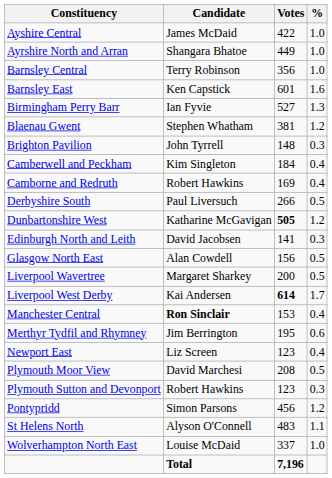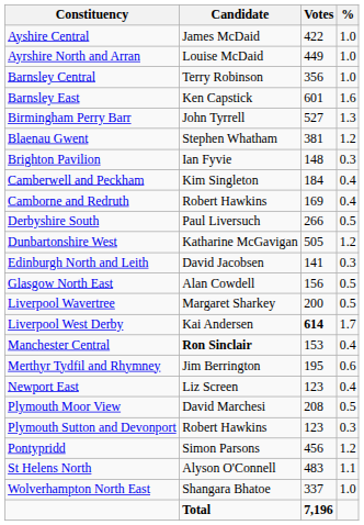 <table class="wikitable sortable">
 <tr>
 <th>Constituency</th>
 <th>Candidate</th>
 <th>Votes</th>
 <th>%</th>
 </tr>
 <tr>
 <td><a href='#'>Ayshire Central</a></td>
 <td>James McDaid</td>
 <td>422</td>
 <td>1.0</td>
 </tr>
 <tr>
 <td><a href='#'>Ayrshire North and Arran</a></td>
-<td>Shangara Bhatoe</td>
+<td>Louise McDaid</td>
 <td>449</td>
 <td>1.0</td>
 </tr>
 <tr>
 <td><a href='#'>Barnsley Central</a></td>
 <td>Terry Robinson</td>
 <td>356</td>
 <td>1.0</td>
 </tr>
 <tr>
 <td><a href='#'>Barnsley East</a></td>
 <td>Ken Capstick</td>
 <td>601</td>
 <td>1.6</td>
 </tr>
 <tr>
 <td><a href='#'>Birmingham Perry Barr</a></td>
-<td>Ian Fyvie</td>
+<td>John Tyrrell</td>
 <td>527</td>
 <td>1.3</td>
 </tr>
 <tr>
 <td><a href='#'>Blaenau Gwent</a></td>
 <td>Stephen Whatham</td>
 <td>381</td>
 <td>1.2</td>
 </tr>
 <tr>
 <td><a href='#'>Brighton Pavilion</a></td>
-<td>John Tyrrell</td>
+<td>Ian Fyvie</td>
 <td>148</td>
 <td>0.3</td>
 </tr>
 <tr>
 <td><a href='#'>Camberwell and Peckham</a></td>
 <td>Kim Singleton</td>
 <td>184</td>
 <td>0.4</td>
 </tr>
 <tr>
 <td><a href='#'>Camborne and Redruth</a></td>
 <td>Robert Hawkins</td>
 <td>169</td>
 <td>0.4</td>
 </tr>
 <tr>
 <td><a href='#'>Derbyshire South</a></td>
 <td>Paul Liversuch</td>
 <td>266</td>
 <td>0.5</td>
 </tr>
 <tr>
 <td><a href='#'>Dunbartonshire West</a></td>
 <td>Katharine McGavigan</td>
-<td><strong>505</strong></td>
+<td>505</td>
 <td>1.2</td>
 </tr>
 <tr>
 <td><a href='#'>Edinburgh North and Leith</a></td>
 <td>David Jacobsen</td>
 <td>141</td>
 <td>0.3</td>
 </tr>
 <tr>
 <td><a href='#'>Glasgow North East</a></td>
 <td>Alan Cowdell</td>
 <td>156</td>
 <td>0.5</td>
 </tr>
 <tr>
 <td><a href='#'>Liverpool Wavertree</a></td>
 <td>Margaret Sharkey</td>
 <td>200</td>
 <td>0.5</td>
 </tr>
 <tr>
 <td><a href='#'>Liverpool West Derby</a></td>
 <td>Kai Andersen</td>
 <td><strong>614</strong></td>
 <td>1.7</td>
 </tr>
 <tr>
 <td><a href='#'>Manchester Central</a></td>
 <td><strong>Ron Sinclair</strong></td>
 <td>153</td>
 <td>0.4</td>
 </tr>
 <tr>
 <td><a href='#'>Merthyr Tydfil and Rhymney</a></td>
 <td>Jim Berrington</td>
 <td>195</td>
 <td>0.6</td>
 </tr>
 <tr>
 <td><a href='#'>Newport East</a></td>
 <td>Liz Screen</td>
 <td>123</td>
 <td>0.4</td>
 </tr>
 <tr>
 <td><a href='#'>Plymouth Moor View</a></td>
 <td>David Marchesi</td>
 <td>208</td>
 <td>0.5</td>
 </tr>
 <tr>
 <td><a href='#'>Plymouth Sutton and Devonport</a></td>
 <td>Robert Hawkins</td>
 <td>123</td>
 <td>0.3</td>
 </tr>
 <tr>
 <td><a href='#'>Pontypridd</a></td>
 <td>Simon Parsons</td>
 <td>456</td>
 <td>1.2</td>
 </tr>
 <tr>
 <td><a href='#'>St Helens North</a></td>
 <td>Alyson O'Connell</td>
 <td>483</td>
 <td>1.1</td>
 </tr>
 <tr>
 <td><a href='#'>Wolverhampton North East</a></td>
-<td>Louise McDaid</td>
+<td>Shangara Bhatoe</td>
 <td>337</td>
 <td>1.0</td>
 </tr>
 <tr>
 <td></td>
 <td><strong>Total</strong></td>
 <td><strong>7,196</strong></td>
 <td></td>
 </tr>
 </table>
